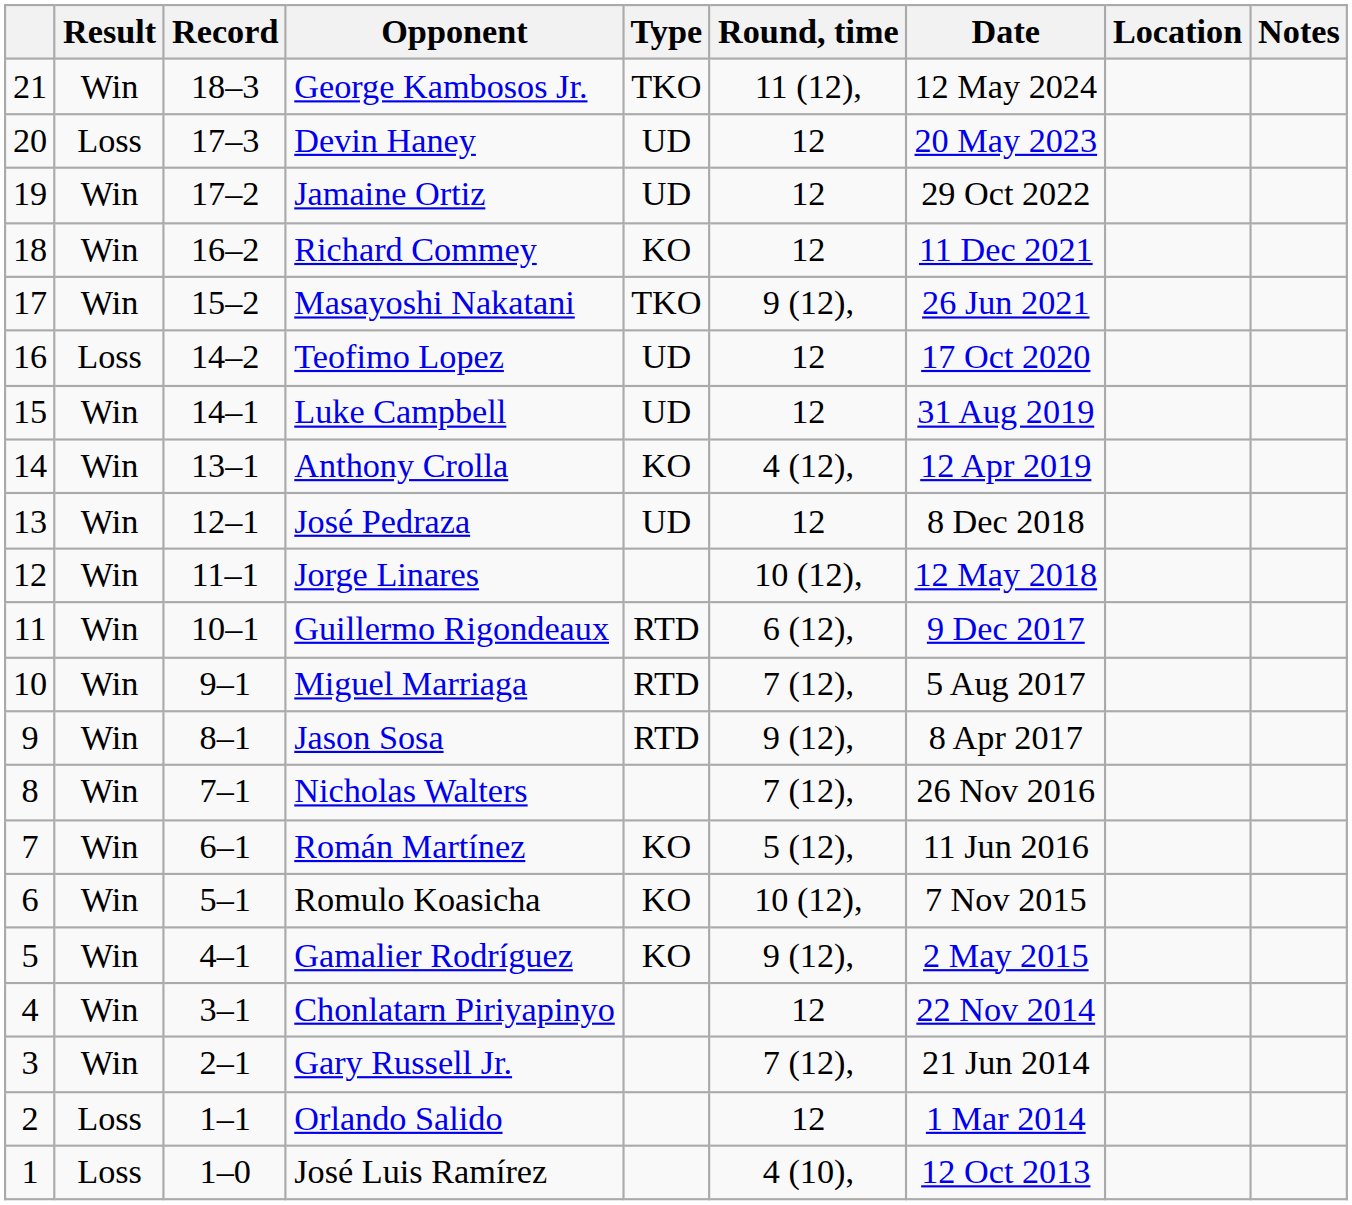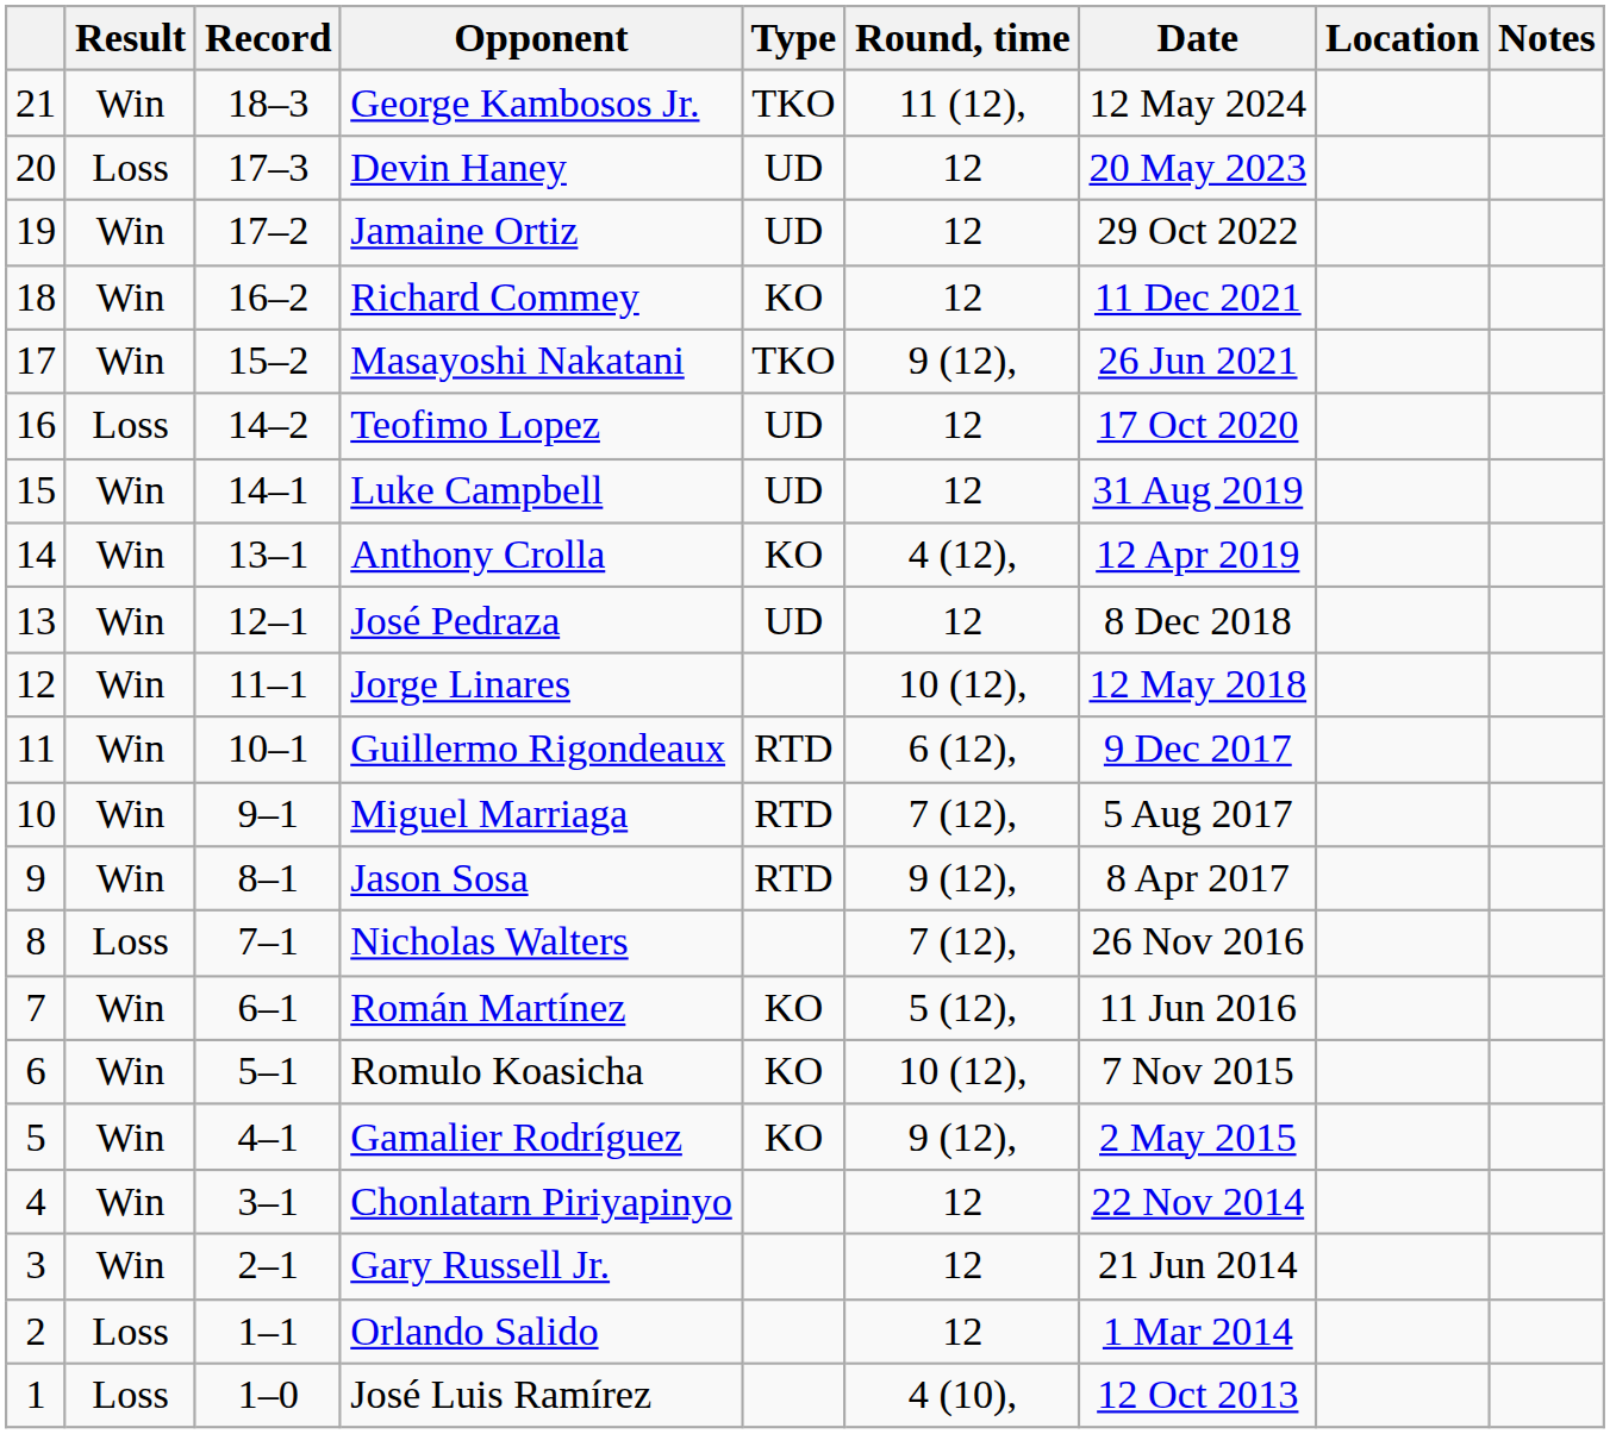 <table class="wikitable" style="text-align:center">
 <tr>
 <th></th>
 <th>Result</th>
 <th>Record</th>
 <th>Opponent</th>
 <th>Type</th>
 <th>Round, time</th>
 <th>Date</th>
 <th>Location</th>
 <th>Notes</th>
 </tr>
 <tr>
 <td>21</td>
 <td>Win</td>
 <td>18–3</td>
 <td style="text-align:left;"><a href='#'>George Kambosos Jr.</a></td>
 <td>TKO</td>
 <td>11 (12), </td>
 <td>12 May 2024</td>
 <td style="text-align:left;"></td>
 <td style="text-align:left;"></td>
 </tr>
 <tr>
 <td>20</td>
 <td>Loss</td>
 <td>17–3</td>
 <td style="text-align:left;"><a href='#'>Devin Haney</a></td>
 <td>UD</td>
 <td>12</td>
 <td><a href='#'>20 May 2023</a></td>
 <td style="text-align:left;"></td>
 <td style="text-align:left;"></td>
 </tr>
 <tr>
 <td>19</td>
 <td>Win</td>
 <td>17–2</td>
 <td style="text-align:left;"><a href='#'>Jamaine Ortiz</a></td>
 <td>UD</td>
 <td>12</td>
 <td>29 Oct 2022</td>
 <td style="text-align:left;"></td>
 <td></td>
 </tr>
 <tr>
 <td>18</td>
 <td>Win</td>
 <td>16–2</td>
 <td style="text-align:left;"><a href='#'>Richard Commey</a></td>
 <td>KO</td>
 <td>12</td>
 <td><a href='#'>11 Dec 2021</a></td>
 <td style="text-align:left;"></td>
 <td style="text-align:left;"></td>
 </tr>
 <tr>
 <td>17</td>
 <td>Win</td>
 <td>15–2</td>
 <td style="text-align:left;"><a href='#'>Masayoshi Nakatani</a></td>
 <td>TKO</td>
 <td>9 (12), </td>
 <td><a href='#'>26 Jun 2021</a></td>
 <td style="text-align:left;"></td>
 <td></td>
 </tr>
 <tr>
 <td>16</td>
 <td>Loss</td>
 <td>14–2</td>
 <td style="text-align:left;"><a href='#'>Teofimo Lopez</a></td>
 <td>UD</td>
 <td>12</td>
 <td><a href='#'>17 Oct 2020</a></td>
 <td style="text-align:left;"></td>
 <td style="text-align:left;"></td>
 </tr>
 <tr>
 <td>15</td>
 <td>Win</td>
 <td>14–1</td>
 <td style="text-align:left;"><a href='#'>Luke Campbell</a></td>
 <td>UD</td>
 <td>12</td>
 <td><a href='#'>31 Aug 2019</a></td>
 <td style="text-align:left;"></td>
 <td style="text-align:left;"></td>
 </tr>
 <tr>
 <td>14</td>
 <td>Win</td>
 <td>13–1</td>
 <td style="text-align:left;"><a href='#'>Anthony Crolla</a></td>
 <td>KO</td>
 <td>4 (12), </td>
 <td><a href='#'>12 Apr 2019</a></td>
 <td style="text-align:left;"></td>
 <td style="text-align:left;"></td>
 </tr>
 <tr>
 <td>13</td>
 <td>Win</td>
 <td>12–1</td>
 <td style="text-align:left;"><a href='#'>José Pedraza</a></td>
 <td>UD</td>
 <td>12</td>
 <td>8 Dec 2018</td>
 <td style="text-align:left;"></td>
 <td style="text-align:left;"></td>
 </tr>
 <tr>
 <td>12</td>
 <td>Win</td>
 <td>11–1</td>
 <td style="text-align:left;"><a href='#'>Jorge Linares</a></td>
 <td></td>
 <td>10 (12), </td>
 <td><a href='#'>12 May 2018</a></td>
 <td style="text-align:left;"></td>
 <td style="text-align:left;"></td>
 </tr>
 <tr>
 <td>11</td>
 <td>Win</td>
 <td>10–1</td>
 <td style="text-align:left;"><a href='#'>Guillermo Rigondeaux</a></td>
 <td>RTD</td>
 <td>6 (12), </td>
 <td><a href='#'>9 Dec 2017</a></td>
 <td style="text-align:left;"></td>
 <td style="text-align:left;"></td>
 </tr>
 <tr>
 <td>10</td>
 <td>Win</td>
 <td>9–1</td>
 <td style="text-align:left;"><a href='#'>Miguel Marriaga</a></td>
 <td>RTD</td>
 <td>7 (12), </td>
 <td>5 Aug 2017</td>
 <td style="text-align:left;"></td>
 <td style="text-align:left;"></td>
 </tr>
 <tr>
 <td>9</td>
 <td>Win</td>
 <td>8–1</td>
 <td style="text-align:left;"><a href='#'>Jason Sosa</a></td>
 <td>RTD</td>
 <td>9 (12), </td>
 <td>8 Apr 2017</td>
 <td style="text-align:left;"></td>
 <td style="text-align:left;"></td>
 </tr>
 <tr>
 <td>8</td>
-<td>Win</td>
+<td>Loss</td>
 <td>7–1</td>
 <td style="text-align:left;"><a href='#'>Nicholas Walters</a></td>
 <td></td>
 <td>7 (12), </td>
 <td>26 Nov 2016</td>
 <td style="text-align:left;"></td>
 <td style="text-align:left;"></td>
 </tr>
 <tr>
 <td>7</td>
 <td>Win</td>
 <td>6–1</td>
 <td style="text-align:left;"><a href='#'>Román Martínez</a></td>
 <td>KO</td>
 <td>5 (12), </td>
 <td>11 Jun 2016</td>
 <td style="text-align:left;"></td>
 <td style="text-align:left;"></td>
 </tr>
 <tr>
 <td>6</td>
 <td>Win</td>
 <td>5–1</td>
 <td style="text-align:left;">Romulo Koasicha</td>
 <td>KO</td>
 <td>10 (12), </td>
 <td>7 Nov 2015</td>
 <td style="text-align:left;"></td>
 <td style="text-align:left;"></td>
 </tr>
 <tr>
 <td>5</td>
 <td>Win</td>
 <td>4–1</td>
 <td style="text-align:left;"><a href='#'>Gamalier Rodríguez</a></td>
 <td>KO</td>
 <td>9 (12), </td>
 <td><a href='#'>2 May 2015</a></td>
 <td style="text-align:left;"></td>
 <td style="text-align:left;"></td>
 </tr>
 <tr>
 <td>4</td>
 <td>Win</td>
 <td>3–1</td>
 <td style="text-align:left;"><a href='#'>Chonlatarn Piriyapinyo</a></td>
 <td></td>
 <td>12</td>
 <td><a href='#'>22 Nov 2014</a></td>
 <td style="text-align:left;"></td>
 <td style="text-align:left;"></td>
 </tr>
 <tr>
 <td>3</td>
 <td>Win</td>
 <td>2–1</td>
 <td style="text-align:left;"><a href='#'>Gary Russell Jr.</a></td>
 <td></td>
-<td>7 (12), </td>
+<td>12</td>
 <td>21 Jun 2014</td>
 <td style="text-align:left;"></td>
 <td style="text-align:left;"></td>
 </tr>
 <tr>
 <td>2</td>
 <td>Loss</td>
 <td>1–1</td>
 <td style="text-align:left;"><a href='#'>Orlando Salido</a></td>
 <td></td>
 <td>12</td>
 <td><a href='#'>1 Mar 2014</a></td>
 <td style="text-align:left;"></td>
 <td style="text-align:left;"></td>
 </tr>
 <tr>
 <td>1</td>
 <td>Loss</td>
 <td>1–0</td>
 <td style="text-align:left;">José Luis Ramírez</td>
 <td></td>
 <td>4 (10), </td>
 <td><a href='#'>12 Oct 2013</a></td>
 <td style="text-align:left;"></td>
 <td style="text-align:left;"></td>
 </tr>
 </table>
